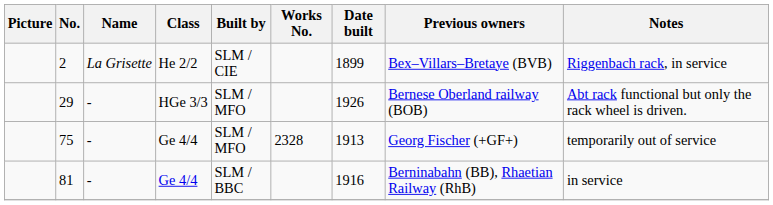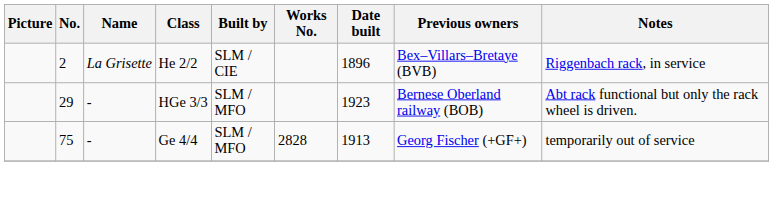 <table class="wikitable" width="850">
 <tr>
 <th>Picture</th>
 <th>No.</th>
 <th>Name</th>
 <th>Class</th>
 <th>Built by</th>
 <th>Works No.</th>
 <th>Date built</th>
 <th>Previous owners</th>
 <th>Notes</th>
 </tr>
 <tr>
 <td></td>
 <td>2</td>
 <td><em>La Grisette</em></td>
 <td>He 2/2</td>
 <td>SLM / CIE</td>
 <td></td>
-<td>1899</td>
+<td>1896</td>
 <td><a href='#'>Bex–Villars–Bretaye</a> (BVB)</td>
 <td><a href='#'>Riggenbach rack</a>, in service</td>
 </tr>
 <tr>
 <td></td>
 <td>29</td>
 <td>-</td>
 <td>HGe 3/3</td>
 <td>SLM / MFO</td>
 <td></td>
-<td>1926</td>
+<td>1923</td>
 <td><a href='#'>Bernese Oberland railway</a> (BOB)</td>
 <td><a href='#'>Abt rack</a> functional but only the rack wheel is driven.</td>
 </tr>
 <tr>
 <td></td>
 <td>75</td>
 <td>-</td>
 <td>Ge 4/4</td>
 <td>SLM / MFO</td>
-<td>2328</td>
+<td>2828</td>
 <td>1913</td>
 <td><a href='#'>Georg Fischer</a> (+GF+)</td>
 <td>temporarily out of service</td>
 </tr>
 <tr>
-<td></td>
-<td>81</td>
-<td>-</td>
-<td><a href='#'>Ge 4/4</a></td>
-<td>SLM / BBC</td>
-<td></td>
-<td>1916</td>
-<td><a href='#'>Berninabahn</a> (BB), <a href='#'>Rhaetian Railway</a> (RhB)</td>
-<td>in service</td>
-</tr>
-<tr>
 </tr>
 </table>
